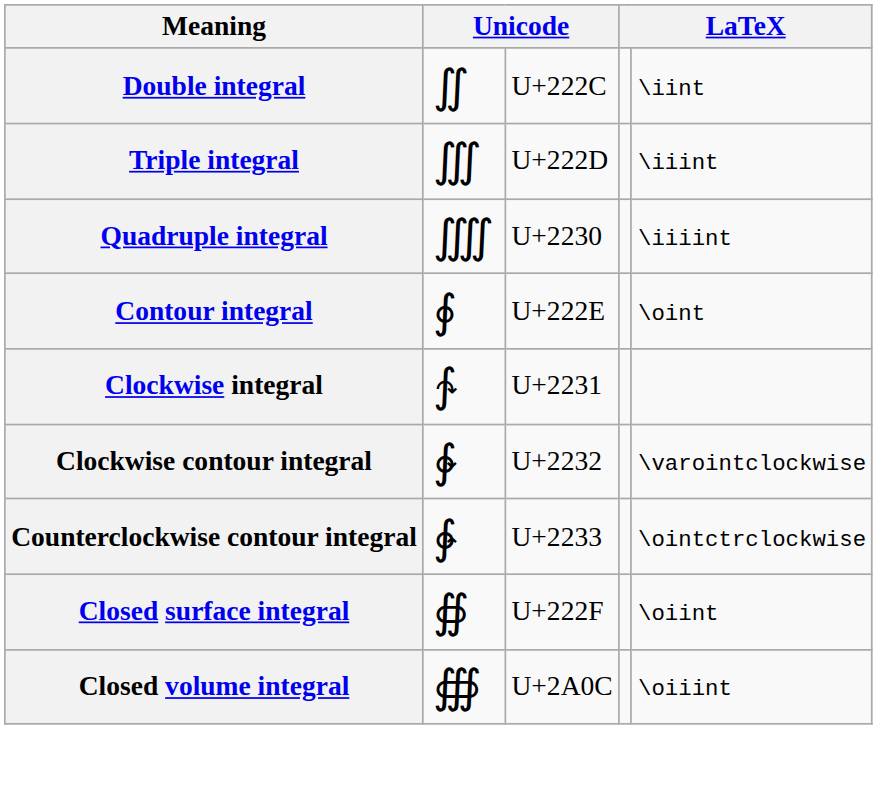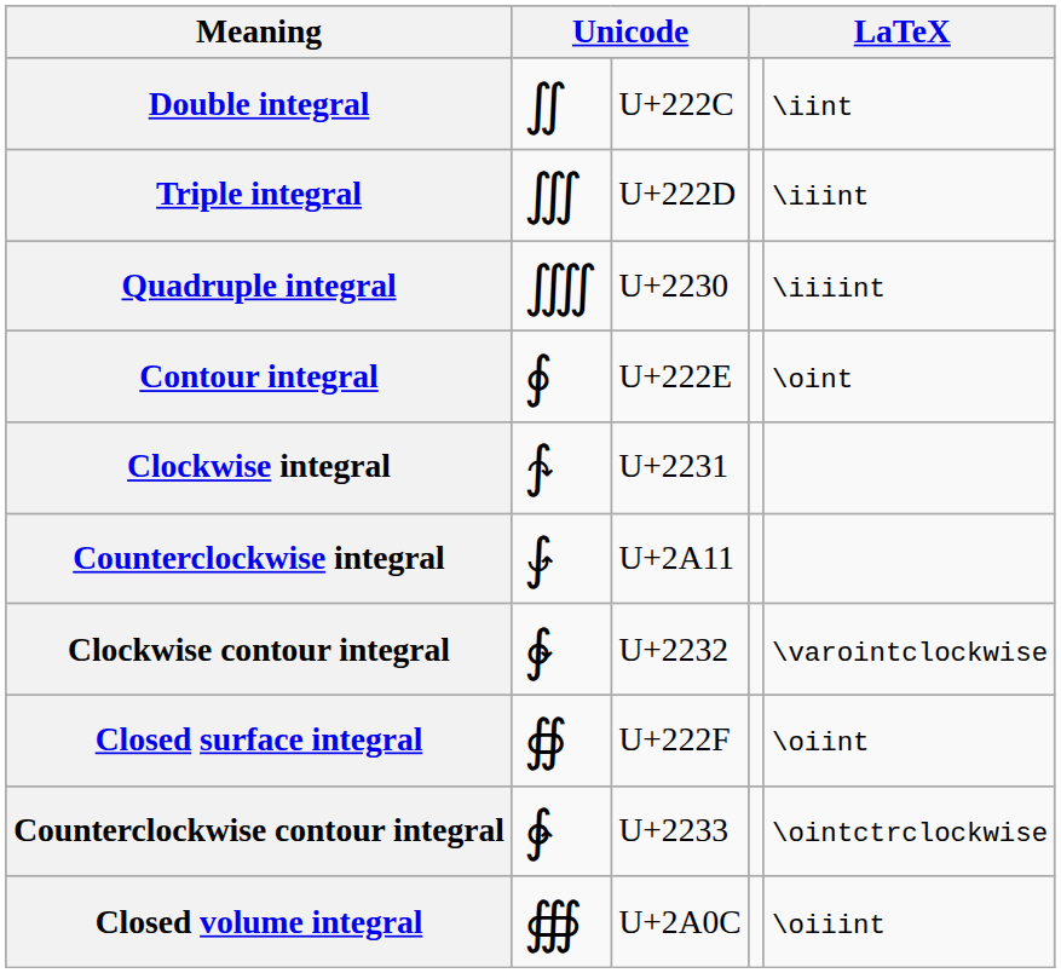 <table class="wikitable">
 <tr>
 <th>Meaning</th>
 <th scope="col" colspan="2"><a href='#'>Unicode</a></th>
 <th scope="col" colspan="2"><a href='#'>LaTeX</a></th>
 </tr>
 <tr>
 <th><a href='#'>Double integral</a></th>
 <td style="font-size:20pt;">∬</td>
 <td>U+222C</td>
 <td></td>
 <td><code>\iint</code></td>
 </tr>
 <tr>
 <th><a href='#'>Triple integral</a></th>
 <td style="font-size:20pt;">∭</td>
 <td>U+222D</td>
 <td></td>
 <td><code>\iiint</code></td>
 </tr>
 <tr>
 <th><a href='#'>Quadruple integral</a></th>
 <td style="font-size:20pt;">⨌</td>
 <td>U+2230</td>
 <td></td>
 <td><code>\iiiint</code></td>
 </tr>
 <tr>
 <th><a href='#'>Contour integral</a></th>
 <td style="font-size:20pt;">∮</td>
 <td>U+222E</td>
 <td></td>
 <td><code>\oint</code></td>
 </tr>
 <tr>
 <th><a href='#'>Clockwise</a> integral</th>
 <td style="font-size:20pt;">∱</td>
 <td>U+2231</td>
 <td></td>
 <td></td>
 </tr>
 <tr>
+<th><a href='#'>Counterclockwise</a> integral</th>
+<td style="font-size:20pt;">⨑</td>
+<td>U+2A11</td>
+<td></td>
+<td></td>
+</tr>
+<tr>
 <th>Clockwise contour integral</th>
 <td style="font-size:20pt;">∲</td>
 <td>U+2232</td>
 <td></td>
 <td><code>\varointclockwise</code></td>
+</tr>
+<tr>
+<th><a href='#'>Closed</a> <a href='#'>surface integral</a></th>
+<td style="font-size:20pt;">∯</td>
+<td>U+222F</td>
+<td></td>
+<td><code>\oiint</code></td>
 </tr>
 <tr>
 <th>Counterclockwise contour integral</th>
 <td style="font-size:20pt;">∳</td>
 <td>U+2233</td>
 <td></td>
 <td><code>\ointctrclockwise</code></td>
 </tr>
 <tr>
-<th><a href='#'>Closed</a> <a href='#'>surface integral</a></th>
-<td style="font-size:20pt;">∯</td>
-<td>U+222F</td>
-<td></td>
-<td><code>\oiint</code></td>
-</tr>
-<tr>
 <th>Closed <a href='#'>volume integral</a></th>
 <td style="font-size:20pt;">∰</td>
 <td>U+2A0C</td>
 <td></td>
 <td><code>\oiiint</code></td>
 </tr>
 </table>
